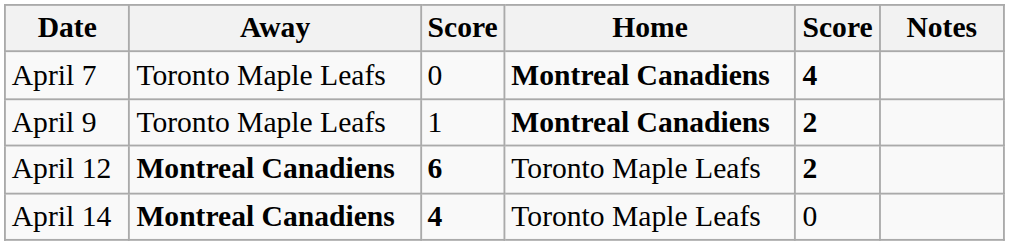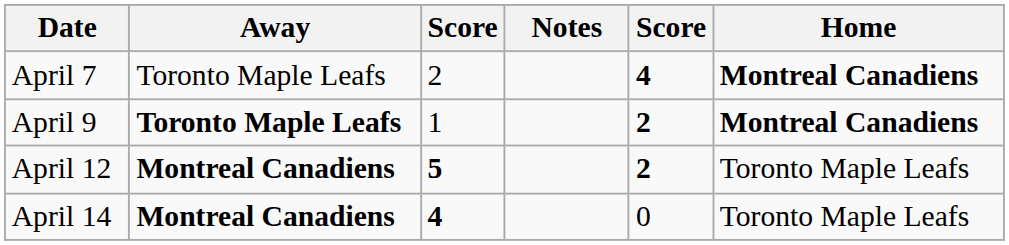 <table class="wikitable">
 <tr>
 <th bgcolor="#DDDDFF" width="60">Date</th>
 <th bgcolor="#DDDDFF" width="150">Away</th>
 <th bgcolor="#DDDDFF" width="5">Score</th>
+<th bgcolor="#DDDDFF" width="60">Notes</th>
+<th bgcolor="#DDDDFF" width="5">Score</th>
 <th bgcolor="#DDDDFF" width="150">Home</th>
-<th bgcolor="#DDDDFF" width="5">Score</th>
-<th bgcolor="#DDDDFF" width="60">Notes</th>
 </tr>
 <tr>
 <td>April 7</td>
 <td>Toronto Maple Leafs</td>
-<td>0</td>
+<td>2</td>
+<td></td>
+<td><strong>4</strong></td>
 <td><strong>Montreal Canadiens</strong></td>
-<td><strong>4</strong></td>
-<td></td>
 </tr>
 <tr>
 <td>April 9</td>
-<td>Toronto Maple Leafs</td>
+<td><strong>Toronto Maple Leafs</strong></td>
 <td>1</td>
+<td></td>
+<td><strong>2</strong></td>
 <td><strong>Montreal Canadiens</strong></td>
-<td><strong>2</strong></td>
-<td></td>
 </tr>
 <tr>
 <td>April 12</td>
 <td><strong>Montreal Canadiens</strong></td>
-<td><strong>6</strong></td>
+<td><strong>5</strong></td>
+<td></td>
+<td><strong>2</strong></td>
 <td>Toronto Maple Leafs</td>
-<td><strong>2</strong></td>
-<td></td>
 </tr>
 <tr>
 <td>April 14</td>
 <td><strong>Montreal Canadiens</strong></td>
 <td><strong>4</strong></td>
+<td></td>
+<td>0</td>
 <td>Toronto Maple Leafs</td>
-<td>0</td>
-<td></td>
 </tr>
 </table>
